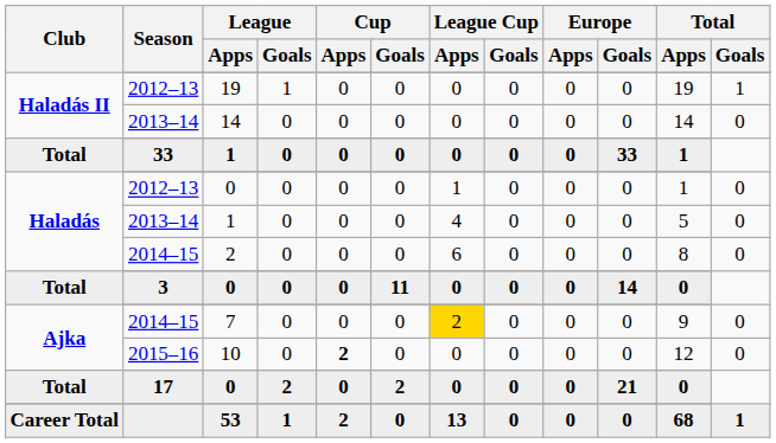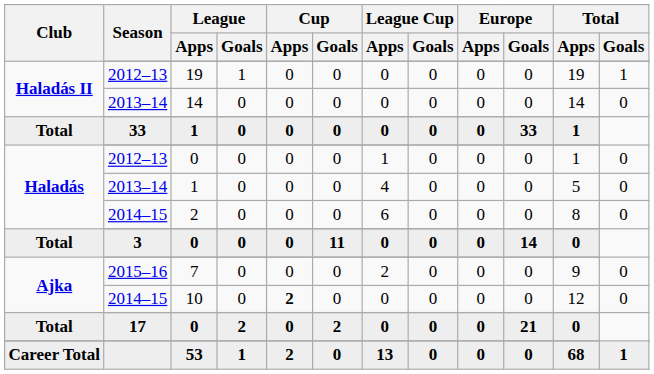 <table class="wikitable" style="font-size:90%; text-align: center;">
 <tr>
 <th rowspan="2">Club</th>
 <th rowspan="2">Season</th>
 <th colspan="2">League</th>
 <th colspan="2">Cup</th>
 <th colspan="2">League Cup</th>
 <th colspan="2">Europe</th>
 <th colspan="2">Total</th>
 </tr>
 <tr>
 <th>Apps</th>
 <th>Goals</th>
 <th>Apps</th>
 <th>Goals</th>
 <th>Apps</th>
 <th>Goals</th>
 <th>Apps</th>
 <th>Goals</th>
 <th>Apps</th>
 <th>Goals</th>
 </tr>
 <tr ||-||-||-|->
 <td rowspan="4" valign="center"><strong><a href='#'>Haladás II</a></strong></td>
 </tr>
 <tr>
 <td><a href='#'>2012–13</a></td>
 <td>19</td>
 <td>1</td>
 <td>0</td>
 <td>0</td>
 <td>0</td>
 <td>0</td>
 <td>0</td>
 <td>0</td>
 <td>19</td>
 <td>1</td>
 </tr>
 <tr>
 <td><a href='#'>2013–14</a></td>
 <td>14</td>
 <td>0</td>
 <td>0</td>
 <td>0</td>
 <td>0</td>
 <td>0</td>
 <td>0</td>
 <td>0</td>
 <td>14</td>
 <td>0</td>
 </tr>
 <tr>
 </tr>
 <tr style="font-weight:bold; background-color:#eeeeee;">
 <td>Total</td>
 <td>33</td>
 <td>1</td>
 <td>0</td>
 <td>0</td>
 <td>0</td>
 <td>0</td>
 <td>0</td>
 <td>0</td>
 <td>33</td>
 <td>1</td>
 </tr>
 <tr>
 <td rowspan="5" valign="center"><strong><a href='#'>Haladás</a></strong></td>
 </tr>
 <tr>
 <td><a href='#'>2012–13</a></td>
 <td>0</td>
 <td>0</td>
 <td>0</td>
 <td>0</td>
 <td>1</td>
 <td>0</td>
 <td>0</td>
 <td>0</td>
 <td>1</td>
 <td>0</td>
 </tr>
 <tr>
 <td><a href='#'>2013–14</a></td>
 <td>1</td>
 <td>0</td>
 <td>0</td>
 <td>0</td>
 <td>4</td>
 <td>0</td>
 <td>0</td>
 <td>0</td>
 <td>5</td>
 <td>0</td>
 </tr>
 <tr>
 <td><a href='#'>2014–15</a></td>
 <td>2</td>
 <td>0</td>
 <td>0</td>
 <td>0</td>
 <td>6</td>
 <td>0</td>
 <td>0</td>
 <td>0</td>
 <td>8</td>
 <td>0</td>
 </tr>
 <tr>
 </tr>
 <tr style="font-weight:bold; background-color:#eeeeee;">
 <td>Total</td>
 <td>3</td>
 <td>0</td>
 <td>0</td>
 <td>0</td>
 <td>11</td>
 <td>0</td>
 <td>0</td>
 <td>0</td>
 <td>14</td>
 <td>0</td>
 </tr>
 <tr>
 <td rowspan="4" valign="center"><strong><a href='#'>Ajka</a></strong></td>
 </tr>
 <tr>
-<td><a href='#'>2014–15</a></td>
+<td><a href='#'>2015–16</a></td>
 <td>7</td>
 <td>0</td>
 <td>0</td>
 <td>0</td>
-<td style="background: gold;">2</td>
+<td>2</td>
 <td>0</td>
 <td>0</td>
 <td>0</td>
 <td>9</td>
 <td>0</td>
 </tr>
 <tr>
-<td><a href='#'>2015–16</a></td>
+<td><a href='#'>2014–15</a></td>
 <td>10</td>
 <td>0</td>
 <td><strong>2</strong></td>
 <td>0</td>
 <td>0</td>
 <td>0</td>
 <td>0</td>
 <td>0</td>
 <td>12</td>
 <td>0</td>
 </tr>
 <tr>
 </tr>
 <tr style="font-weight:bold; background-color:#eeeeee;">
 <td>Total</td>
 <td>17</td>
 <td>0</td>
 <td>2</td>
 <td>0</td>
 <td>2</td>
 <td>0</td>
 <td>0</td>
 <td>0</td>
 <td>21</td>
 <td>0</td>
 </tr>
 <tr>
 </tr>
 <tr style="font-weight:bold; background-color:#eeeeee;">
 <td valign="top"><strong>Career Total</strong></td>
 <td></td>
 <td><strong>53</strong></td>
 <td><strong>1</strong></td>
 <td><strong>2</strong></td>
 <td><strong>0</strong></td>
 <td><strong>13</strong></td>
 <td><strong>0</strong></td>
 <td><strong>0</strong></td>
 <td><strong>0</strong></td>
 <td><strong>68</strong></td>
 <td><strong>1</strong></td>
 </tr>
 </table>
